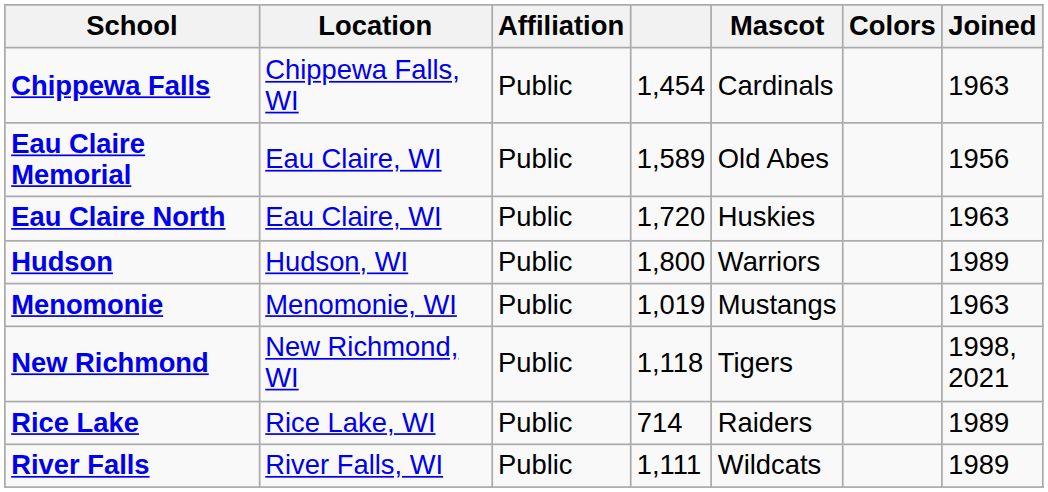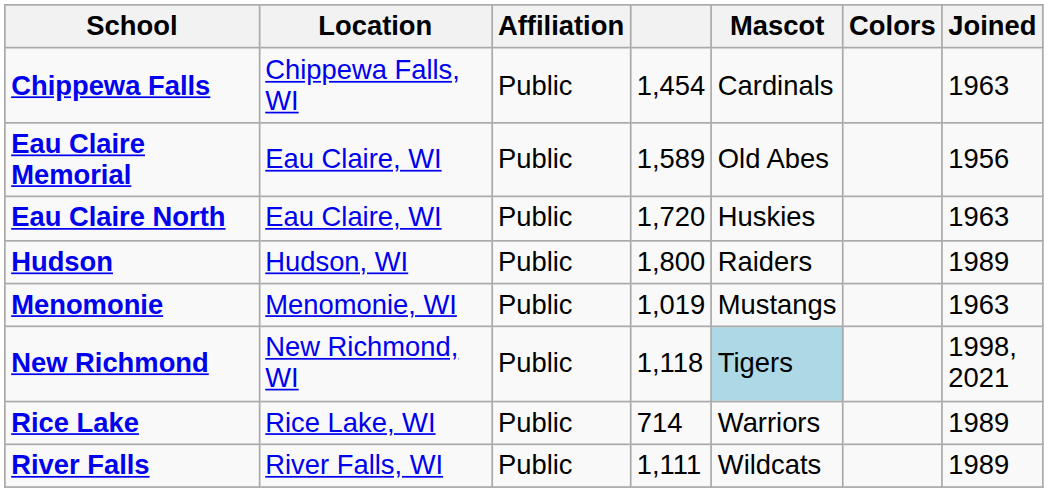 <table class="wikitable sortable">
 <tr>
 <th>School</th>
 <th>Location</th>
 <th>Affiliation</th>
 <th></th>
 <th>Mascot</th>
 <th>Colors</th>
 <th>Joined</th>
 </tr>
 <tr>
 <td><a href='#'><strong>Chippewa Falls</strong></a></td>
 <td><a href='#'>Chippewa Falls, WI</a></td>
 <td>Public</td>
 <td>1,454</td>
 <td>Cardinals</td>
 <td> </td>
 <td>1963</td>
 </tr>
 <tr>
 <td><a href='#'><strong>Eau Claire Memorial</strong></a></td>
 <td><a href='#'>Eau Claire, WI</a></td>
 <td>Public</td>
 <td>1,589</td>
 <td>Old Abes</td>
 <td> </td>
 <td>1956</td>
 </tr>
 <tr>
 <td><a href='#'><strong>Eau Claire North</strong></a></td>
 <td><a href='#'>Eau Claire, WI</a></td>
 <td>Public</td>
 <td>1,720</td>
 <td>Huskies</td>
 <td> </td>
 <td>1963</td>
 </tr>
 <tr>
 <td><a href='#'><strong>Hudson</strong></a></td>
 <td><a href='#'>Hudson, WI</a></td>
 <td>Public</td>
 <td>1,800</td>
-<td>Warriors</td>
+<td>Raiders</td>
 <td> </td>
 <td>1989</td>
 </tr>
 <tr>
 <td><a href='#'><strong>Menomonie</strong></a></td>
 <td><a href='#'>Menomonie, WI</a></td>
 <td>Public</td>
 <td>1,019</td>
 <td>Mustangs</td>
 <td> </td>
 <td>1963</td>
 </tr>
 <tr>
 <td><strong><a href='#'>New Richmond</a></strong></td>
 <td><a href='#'>New Richmond, WI</a></td>
 <td>Public</td>
 <td>1,118</td>
-<td>Tigers</td>
+<td style="background: lightblue;">Tigers</td>
 <td> </td>
 <td>1998,<br>2021</td>
 </tr>
 <tr>
 <td><a href='#'><strong>Rice Lake</strong></a></td>
 <td><a href='#'>Rice Lake, WI</a></td>
 <td>Public</td>
 <td>714</td>
-<td>Raiders</td>
+<td>Warriors</td>
 <td> </td>
 <td>1989</td>
 </tr>
 <tr>
 <td><a href='#'><strong>River Falls</strong></a></td>
 <td><a href='#'>River Falls, WI</a></td>
 <td>Public</td>
 <td>1,111</td>
 <td>Wildcats</td>
 <td> </td>
 <td>1989</td>
 </tr>
 </table>
